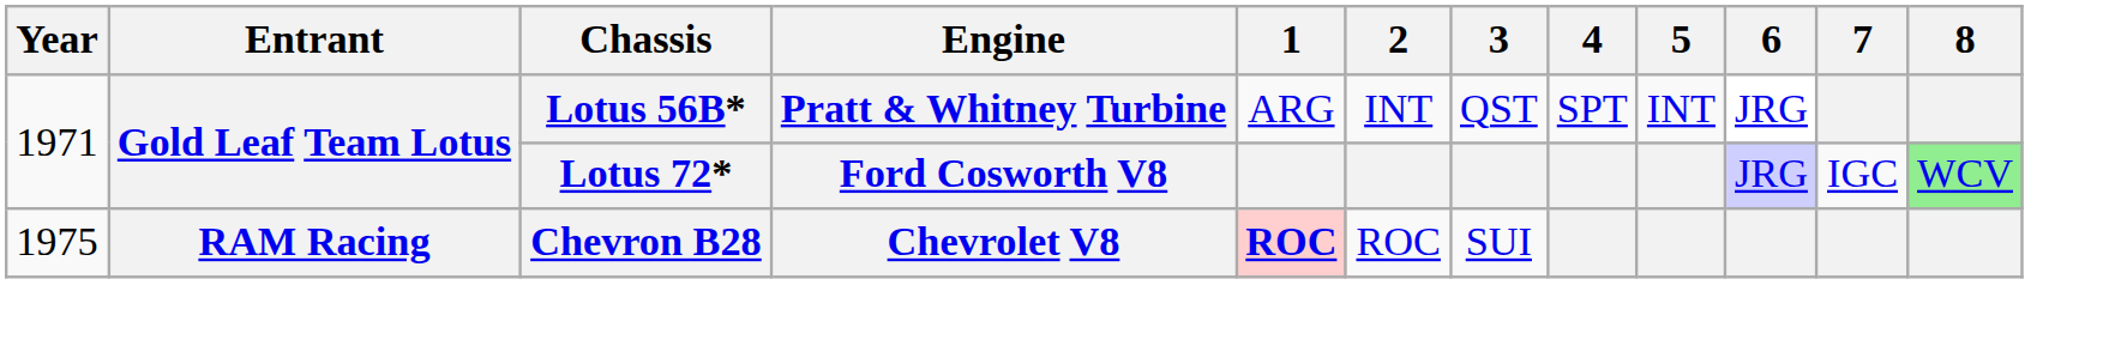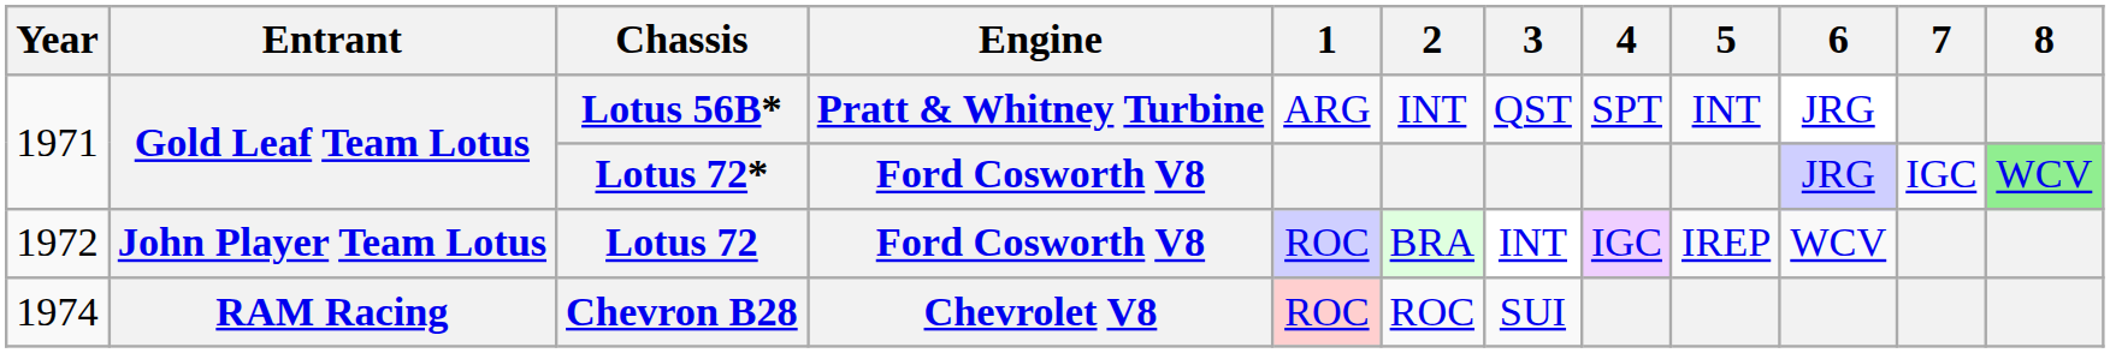 <table class="wikitable" style="text-align:center; font-size:90%">
 <tr>
 <th>Year</th>
 <th>Entrant</th>
 <th>Chassis</th>
 <th>Engine</th>
 <th>1</th>
 <th>2</th>
 <th>3</th>
 <th>4</th>
 <th>5</th>
 <th>6</th>
 <th>7</th>
 <th>8</th>
 </tr>
 <tr>
 <td rowspan="2">1971</td>
 <th rowspan="2"><a href='#'>Gold Leaf</a> <a href='#'>Team Lotus</a></th>
 <th><a href='#'>Lotus 56B</a>*</th>
 <th><a href='#'>Pratt & Whitney</a> <a href='#'>Turbine</a></th>
 <td><a href='#'>ARG</a></td>
 <td><a href='#'>INT</a></td>
 <td><a href='#'>QST</a></td>
 <td><a href='#'>SPT</a></td>
 <td><a href='#'>INT</a></td>
 <td style="background:#FFFFFF;"><a href='#'>JRG</a><br></td>
 <th></th>
 <th></th>
 </tr>
 <tr>
 <th><a href='#'>Lotus 72</a>*</th>
 <th><a href='#'>Ford Cosworth</a> <a href='#'>V8</a></th>
 <th></th>
 <th></th>
 <th></th>
 <th></th>
 <th></th>
 <td style="background:#CFCFFF;"><a href='#'>JRG</a><br></td>
 <td><a href='#'>IGC</a></td>
 <td style="background: lightgreen;"><a href='#'>WCV</a></td>
 </tr>
 <tr>
-<td>1975</td>
+<td>1972</td>
+<th><a href='#'>John Player</a> <a href='#'>Team Lotus</a></th>
+<th><a href='#'>Lotus 72</a></th>
+<th><a href='#'>Ford Cosworth</a> <a href='#'>V8</a></th>
+<td style="background:#CFCFFF;"><a href='#'>ROC</a><br></td>
+<td style="background:#DFFFDF;"><a href='#'>BRA</a><br></td>
+<td style="background:#FFFFFF;"><a href='#'>INT</a><br></td>
+<td style="background:#EFCFFF;"><a href='#'>IGC</a><br></td>
+<td><a href='#'>IREP</a></td>
+<td><a href='#'>WCV</a></td>
+<th></th>
+<th></th>
+</tr>
+<tr>
+<td>1974</td>
 <th><a href='#'>RAM Racing</a></th>
 <th><a href='#'>Chevron B28</a></th>
 <th><a href='#'>Chevrolet</a> <a href='#'>V8</a></th>
-<td style="background:#FFCFCF;"><strong><a href='#'>ROC</a><br></strong></td>
+<td style="background:#FFCFCF;"><a href='#'>ROC</a><br></td>
 <td><a href='#'>ROC</a></td>
 <td><a href='#'>SUI</a></td>
 <th></th>
 <th></th>
 <th></th>
 <th></th>
 <th></th>
 </tr>
 </table>
